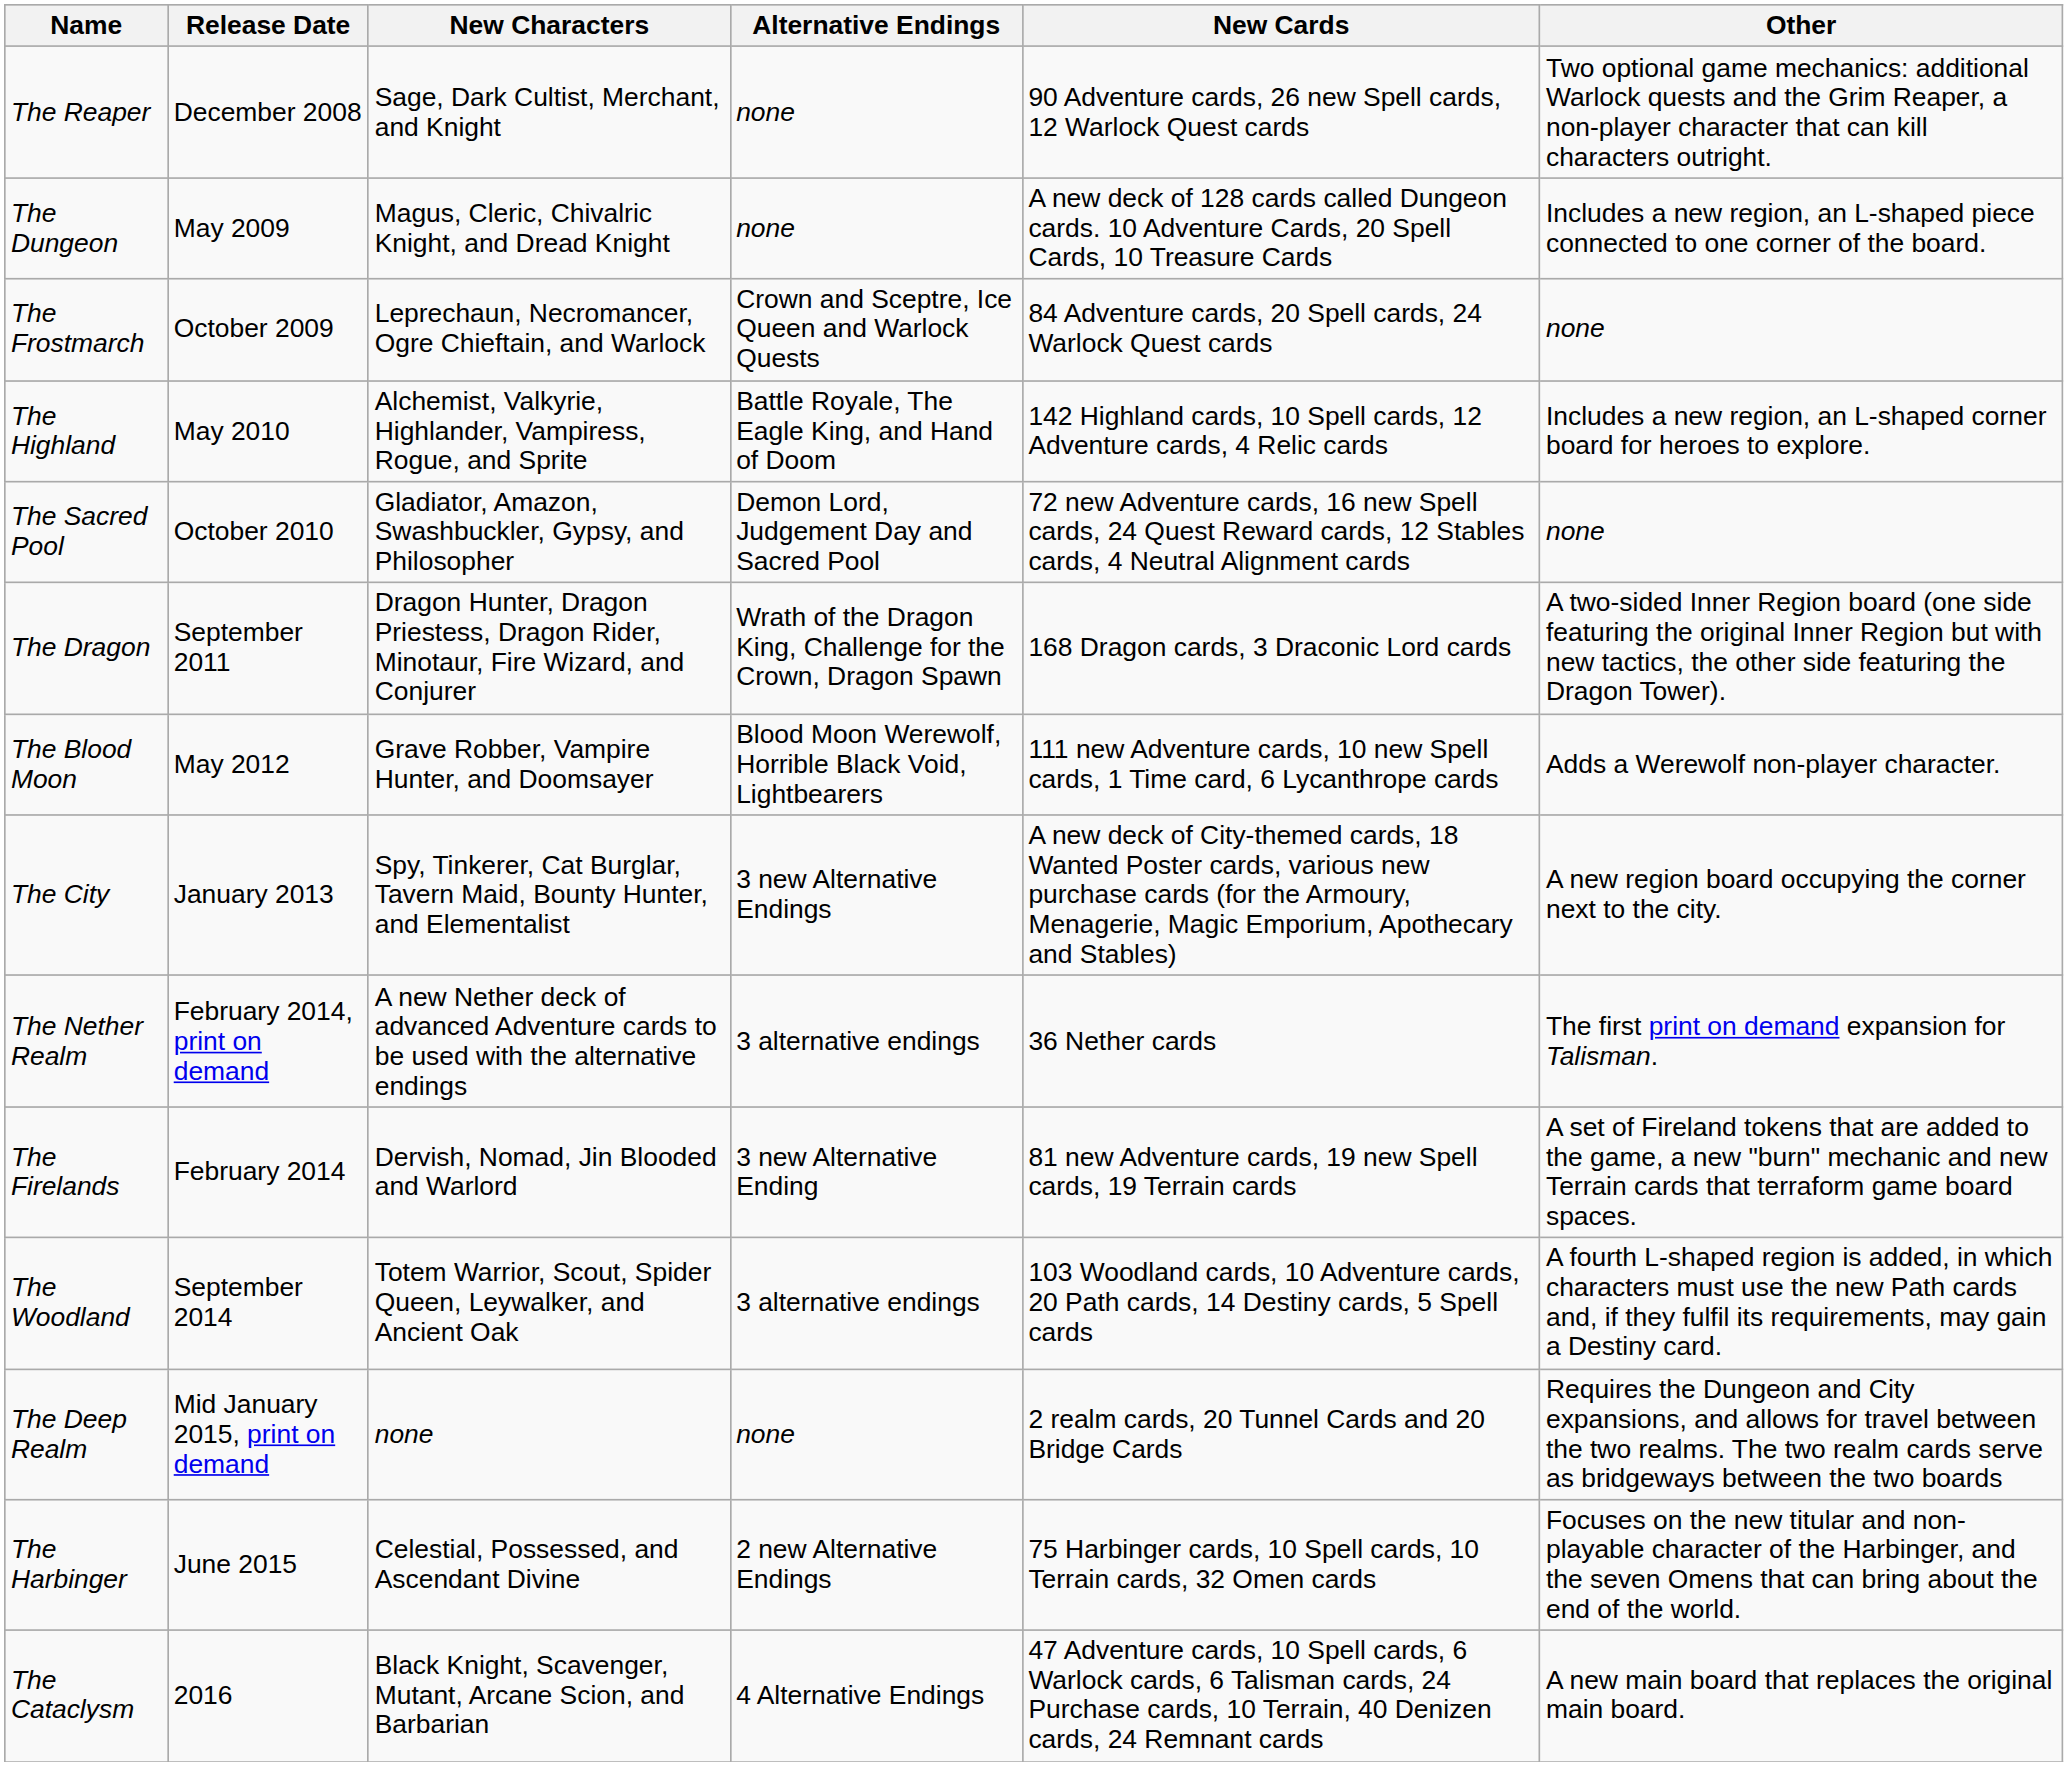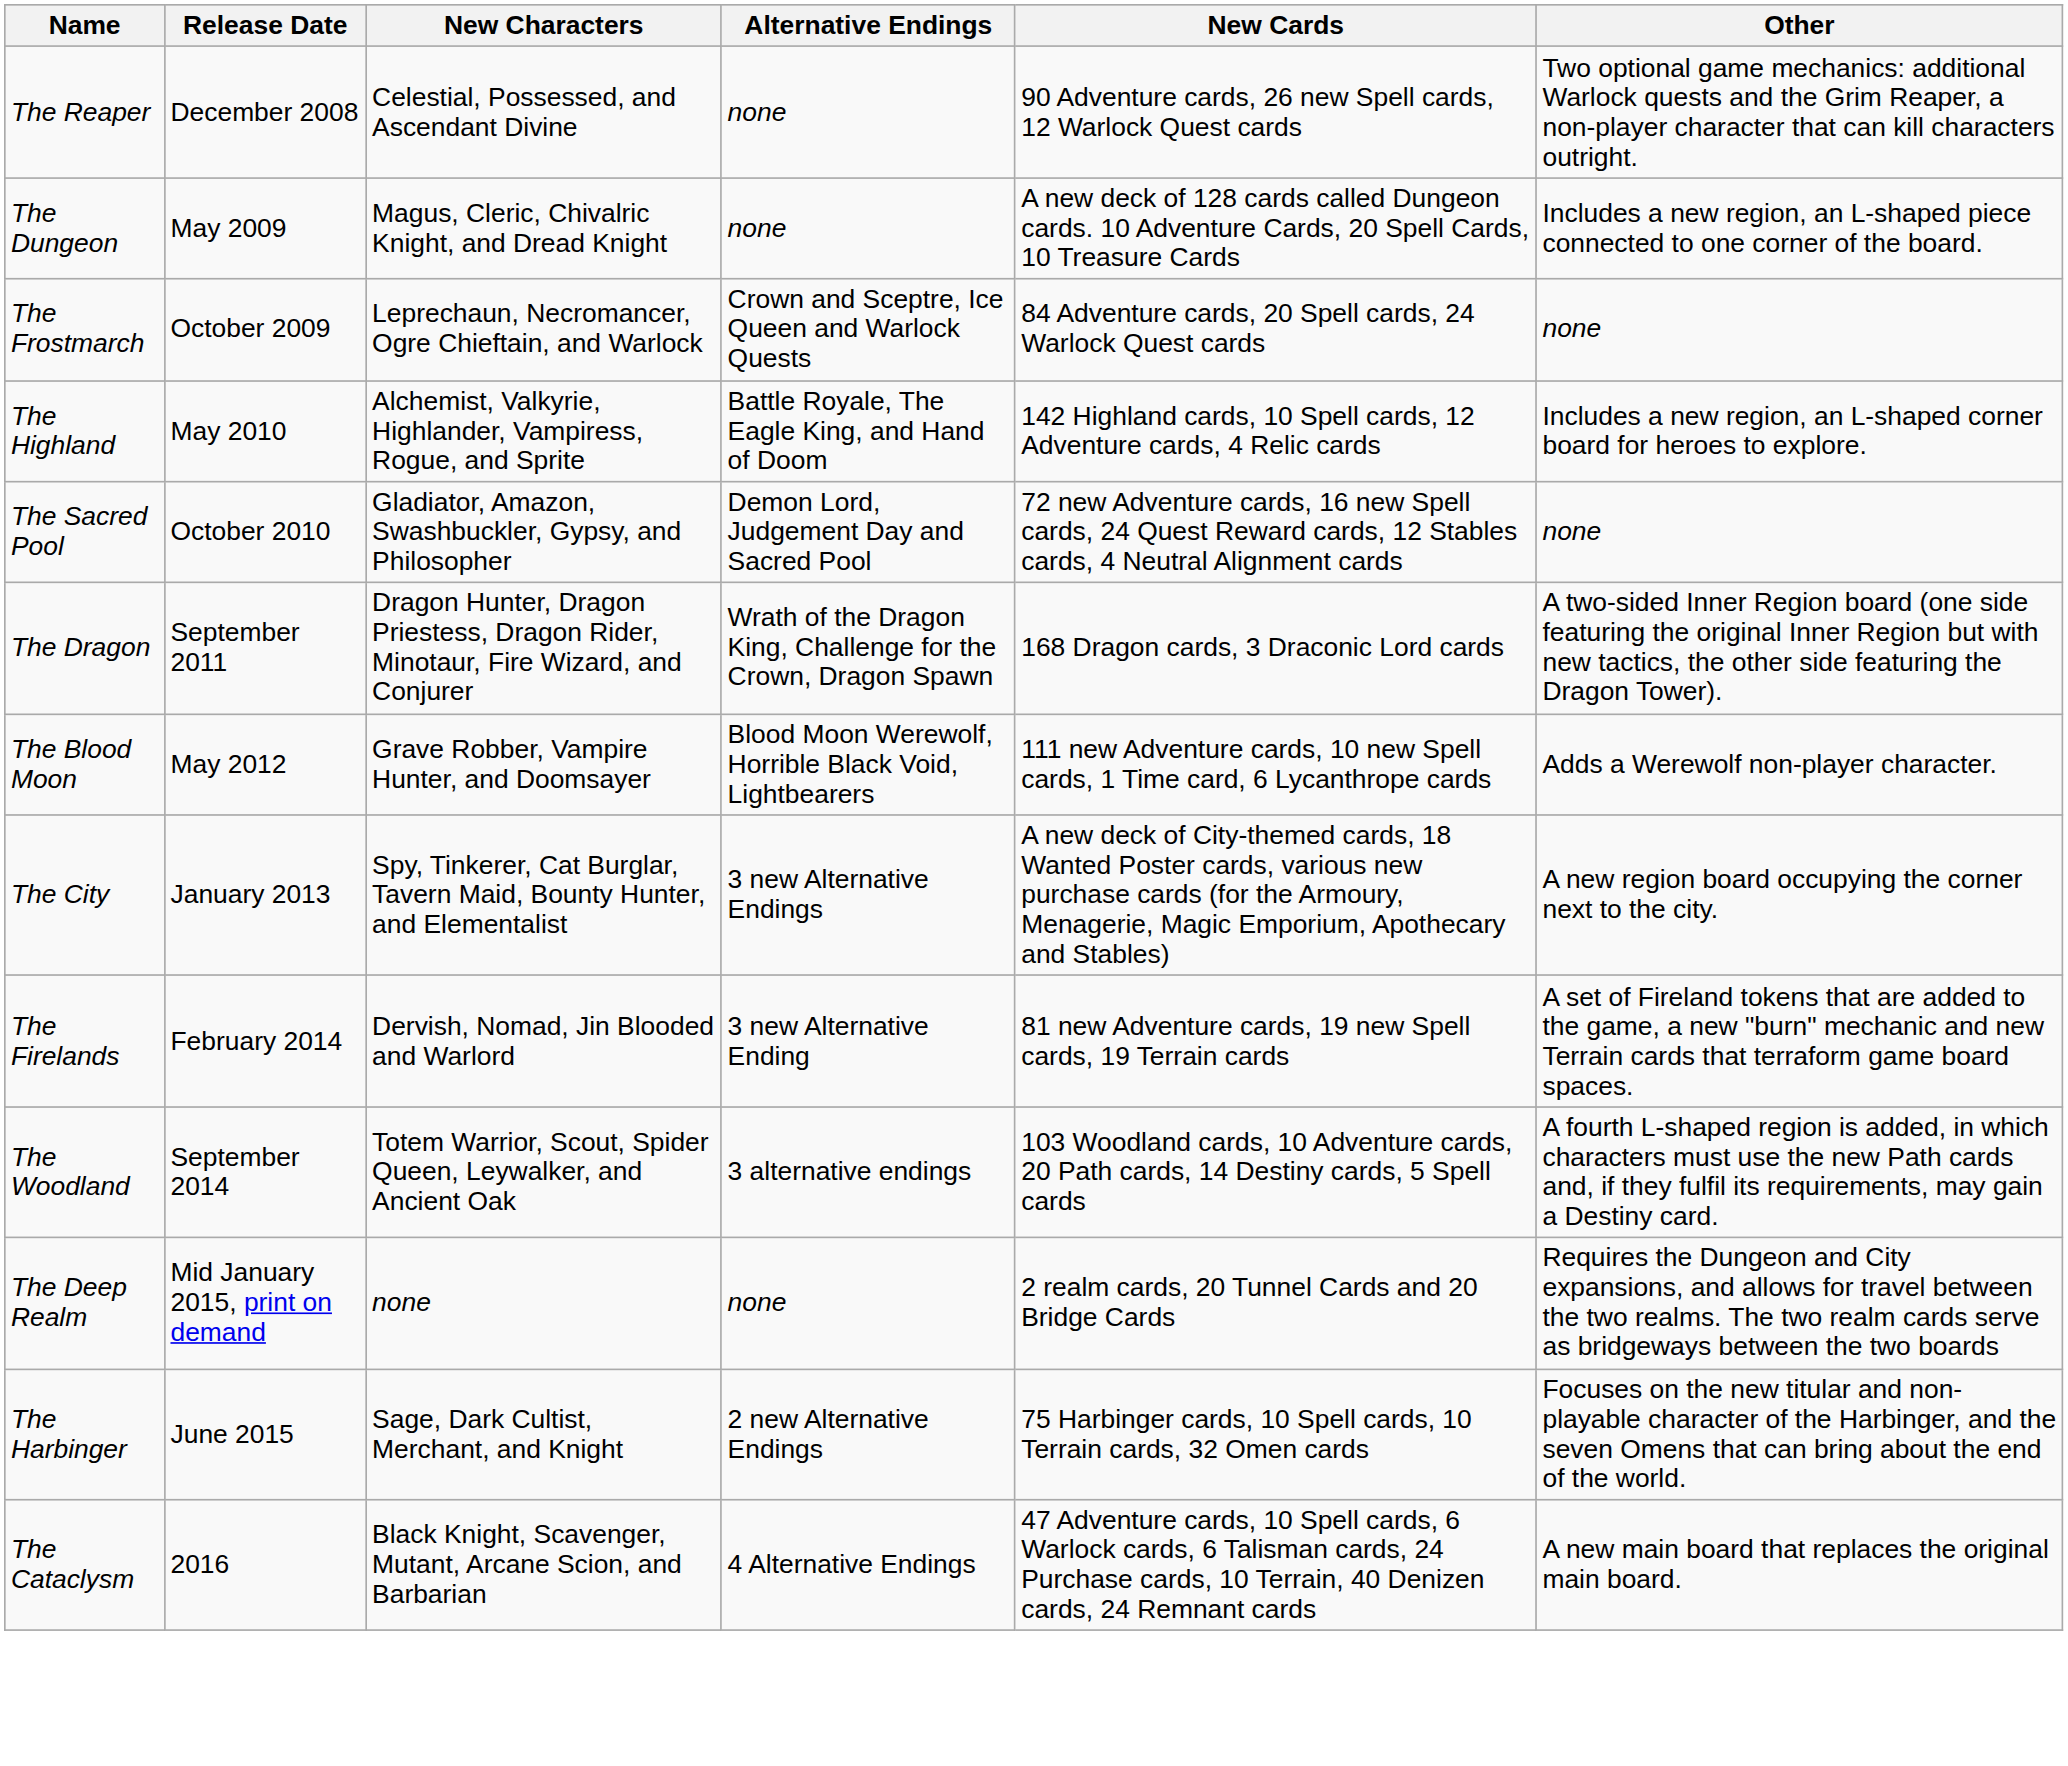 <table class="wikitable">
 <tr>
 <th>Name</th>
 <th>Release Date</th>
 <th>New Characters</th>
 <th>Alternative Endings</th>
 <th>New Cards</th>
 <th>Other</th>
 </tr>
 <tr>
 <td><em>The Reaper</em></td>
 <td>December 2008</td>
-<td>Sage, Dark Cultist, Merchant, and Knight</td>
+<td>Celestial, Possessed, and Ascendant Divine</td>
 <td><em>none</em></td>
 <td>90 Adventure cards, 26 new Spell cards, 12 Warlock Quest cards</td>
 <td>Two optional game mechanics: additional Warlock quests and the Grim Reaper, a non-player character that can kill characters outright.</td>
 </tr>
 <tr>
 <td><em>The Dungeon</em></td>
 <td>May 2009</td>
 <td>Magus, Cleric, Chivalric Knight, and Dread Knight</td>
 <td><em>none</em></td>
 <td>A new deck of 128 cards called Dungeon cards. 10 Adventure Cards, 20 Spell Cards, 10 Treasure Cards</td>
 <td>Includes a new region, an L-shaped piece connected to one corner of the board.</td>
 </tr>
 <tr>
 <td><em>The Frostmarch</em></td>
 <td>October 2009</td>
 <td>Leprechaun, Necromancer, Ogre Chieftain, and Warlock</td>
 <td>Crown and Sceptre, Ice Queen and Warlock Quests</td>
 <td>84 Adventure cards, 20 Spell cards, 24 Warlock Quest cards</td>
 <td><em>none</em></td>
 </tr>
 <tr>
 <td><em>The Highland</em></td>
 <td>May 2010</td>
 <td>Alchemist, Valkyrie, Highlander, Vampiress, Rogue, and Sprite</td>
 <td>Battle Royale, The Eagle King, and Hand of Doom</td>
 <td>142 Highland cards, 10 Spell cards, 12 Adventure cards, 4 Relic cards</td>
 <td>Includes a new region, an L-shaped corner board for heroes to explore.</td>
 </tr>
 <tr>
 <td><em>The Sacred Pool</em></td>
 <td>October 2010</td>
 <td>Gladiator, Amazon, Swashbuckler, Gypsy, and Philosopher</td>
 <td>Demon Lord, Judgement Day and Sacred Pool</td>
 <td>72 new Adventure cards, 16 new Spell cards, 24 Quest Reward cards, 12 Stables cards, 4 Neutral Alignment cards</td>
 <td><em>none</em></td>
 </tr>
 <tr>
 <td><em>The Dragon</em></td>
 <td>September 2011</td>
 <td>Dragon Hunter, Dragon Priestess, Dragon Rider, Minotaur, Fire Wizard, and Conjurer</td>
 <td>Wrath of the Dragon King, Challenge for the Crown, Dragon Spawn</td>
 <td>168 Dragon cards, 3 Draconic Lord cards</td>
 <td>A two-sided Inner Region board (one side featuring the original Inner Region but with new tactics, the other side featuring the Dragon Tower).</td>
 </tr>
 <tr>
 <td><em>The Blood Moon</em></td>
 <td>May 2012</td>
 <td>Grave Robber, Vampire Hunter, and Doomsayer</td>
 <td>Blood Moon Werewolf, Horrible Black Void, Lightbearers</td>
 <td>111 new Adventure cards, 10 new Spell cards, 1 Time card, 6 Lycanthrope cards</td>
 <td>Adds a Werewolf non-player character.</td>
 </tr>
 <tr>
 <td><em>The City</em></td>
 <td>January 2013</td>
 <td>Spy, Tinkerer, Cat Burglar, Tavern Maid, Bounty Hunter, and Elementalist</td>
 <td>3 new Alternative Endings</td>
 <td>A new deck of City-themed cards, 18 Wanted Poster cards, various new purchase cards (for the Armoury, Menagerie, Magic Emporium, Apothecary and Stables)</td>
 <td>A new region board occupying the corner next to the city.</td>
 </tr>
 <tr>
-<td><em>The Nether Realm</em></td>
-<td>February 2014, <a href='#'>print on demand</a></td>
-<td>A new Nether deck of advanced Adventure cards to be used with the alternative endings</td>
-<td>3 alternative endings</td>
-<td>36 Nether cards</td>
-<td>The first <a href='#'>print on demand</a> expansion for <em>Talisman</em>.</td>
-</tr>
-<tr>
 <td><em>The Firelands</em></td>
 <td>February 2014</td>
 <td>Dervish, Nomad, Jin Blooded and Warlord</td>
 <td>3 new Alternative Ending</td>
 <td>81 new Adventure cards, 19 new Spell cards, 19 Terrain cards</td>
 <td>A set of Fireland tokens that are added to the game, a new "burn" mechanic and new Terrain cards that terraform game board spaces.</td>
 </tr>
 <tr>
 <td><em>The Woodland</em></td>
 <td>September 2014</td>
 <td>Totem Warrior, Scout, Spider Queen, Leywalker, and Ancient Oak</td>
 <td>3 alternative endings</td>
 <td>103 Woodland cards, 10 Adventure cards, 20 Path cards, 14 Destiny cards, 5 Spell cards</td>
 <td>A fourth L-shaped region is added, in which characters must use the new Path cards and, if they fulfil its requirements, may gain a Destiny card.<br></td>
 </tr>
 <tr>
 <td><em>The Deep Realm</em></td>
 <td>Mid January 2015, <a href='#'>print on demand</a></td>
 <td><em>none</em></td>
 <td><em>none</em></td>
 <td>2 realm cards, 20 Tunnel Cards and 20 Bridge Cards</td>
 <td>Requires the Dungeon and City expansions, and allows for travel between the two realms. The two realm cards serve as bridgeways between the two boards</td>
 </tr>
 <tr>
 <td><em>The Harbinger</em></td>
 <td>June 2015</td>
-<td>Celestial, Possessed, and Ascendant Divine</td>
+<td>Sage, Dark Cultist, Merchant, and Knight</td>
 <td>2 new Alternative Endings</td>
 <td>75 Harbinger cards, 10 Spell cards, 10 Terrain cards, 32 Omen cards</td>
 <td>Focuses on the new titular and non-playable character of the Harbinger, and the seven Omens that can bring about the end of the world.</td>
 </tr>
 <tr>
 <td><em>The Cataclysm</em></td>
 <td>2016</td>
 <td>Black Knight, Scavenger, Mutant, Arcane Scion, and Barbarian</td>
 <td>4 Alternative Endings</td>
 <td>47 Adventure cards, 10 Spell cards, 6 Warlock cards, 6 Talisman cards, 24 Purchase cards, 10 Terrain, 40 Denizen cards, 24 Remnant cards</td>
 <td>A new main board that replaces the original main board.</td>
 </tr>
 </table>
